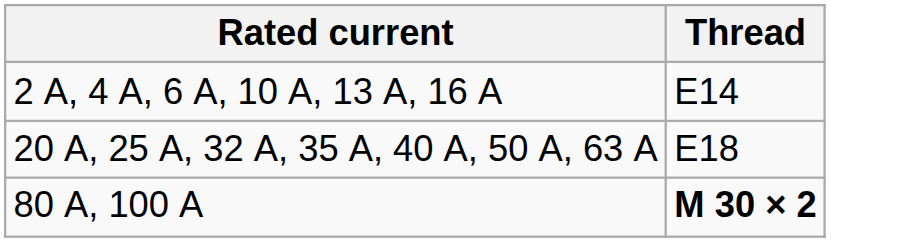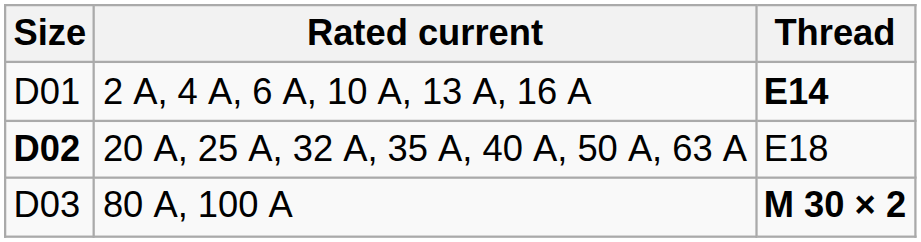 <table class="wikitable">
 <tr>
+<th>Size</th>
 <th>Rated current</th>
 <th>Thread</th>
 </tr>
 <tr>
+<td>D01</td>
 <td>2 A, 4 A, 6 A, 10 A, 13 A, 16 A</td>
-<td>E14</td>
+<td><strong>E14</strong></td>
 </tr>
 <tr>
+<td><strong>D02</strong></td>
 <td>20 A, 25 A, 32 A, 35 A, 40 A, 50 A, 63 A</td>
 <td>E18</td>
 </tr>
 <tr>
+<td>D03</td>
 <td>80 A, 100 A</td>
 <td><strong>M 30 × 2</strong></td>
 </tr>
 </table>
